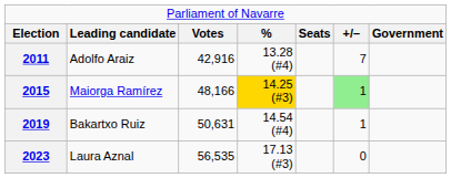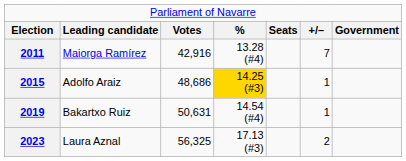 <table class="wikitable" style="text-align:right;">
 <tr>
 <td colspan="8" align="center"><a href='#'>Parliament of Navarre</a></td>
 </tr>
 <tr>
 <th width="75">Election</th>
 <th>Leading candidate</th>
 <th width="70">Votes</th>
 <th width="70">%</th>
 <th>Seats</th>
 <th width="40">+/–</th>
 <th>Government</th>
 </tr>
 <tr>
 <th><a href='#'>2011</a></th>
-<td align="left">Adolfo Araiz</td>
+<td align="left"><a href='#'>Maiorga Ramírez</a></td>
 <td>42,916</td>
 <td>13.28 (#4)</td>
 <td></td>
 <td>7</td>
 <td></td>
 </tr>
 <tr>
 <th><a href='#'>2015</a></th>
-<td align="left"><a href='#'>Maiorga Ramírez</a></td>
-<td>48,166</td>
+<td align="left">Adolfo Araiz</td>
+<td>48,686</td>
 <td style="background: gold;">14.25 (#3)</td>
 <td></td>
-<td style="background: lightgreen;">1</td>
+<td>1</td>
 <td></td>
 </tr>
 <tr>
 <th><a href='#'>2019</a></th>
 <td align="left">Bakartxo Ruiz</td>
 <td>50,631</td>
 <td>14.54 (#4)</td>
 <td></td>
 <td>1</td>
 <td></td>
 </tr>
 <tr>
 <th><a href='#'>2023</a></th>
 <td align="left">Laura Aznal</td>
-<td>56,535</td>
+<td>56,325</td>
 <td>17.13 (#3)</td>
 <td></td>
-<td>0</td>
+<td>2</td>
 <td></td>
 </tr>
 </table>
